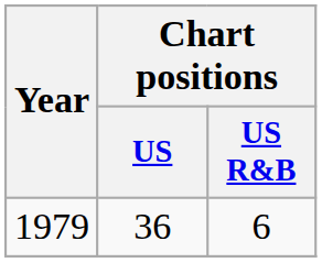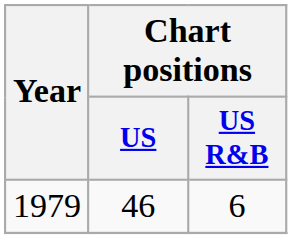 <table class="wikitable" style="text-align:center;">
 <tr>
 <th rowspan="2">Year</th>
 <th colspan="2">Chart positions</th>
 </tr>
 <tr style="font-size:smaller;">
 <th width="40"><a href='#'>US</a></th>
 <th width="40"><a href='#'>US<br>R&B</a></th>
 </tr>
 <tr>
 <td>1979</td>
-<td>36</td>
+<td>46</td>
 <td>6</td>
 </tr>
 <tr>
 </tr>
 </table>
